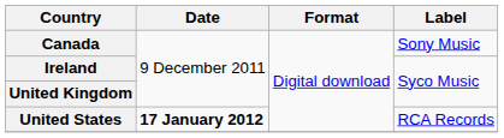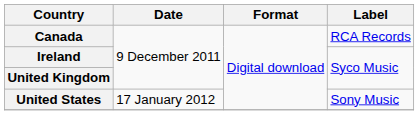 <table class="wikitable plainrowheaders">
 <tr>
 <th scope="col">Country</th>
 <th scope="col">Date</th>
 <th scope="col">Format</th>
 <th scope="col">Label</th>
 </tr>
 <tr>
 <th scope="row">Canada</th>
 <td rowspan="3">9 December 2011</td>
 <td rowspan="4"><a href='#'>Digital download</a></td>
-<td><a href='#'>Sony Music</a></td>
+<td><a href='#'>RCA Records</a></td>
 </tr>
 <tr>
 <th scope="row">Ireland</th>
 <td rowspan="2"><a href='#'>Syco Music</a></td>
 </tr>
 <tr>
 <th scope="row">United Kingdom</th>
 </tr>
 <tr>
 <th scope="row">United States</th>
-<td><strong>17 January 2012</strong></td>
-<td><a href='#'>RCA Records</a></td>
+<td>17 January 2012</td>
+<td><a href='#'>Sony Music</a></td>
 </tr>
 <tr>
 </tr>
 </table>
